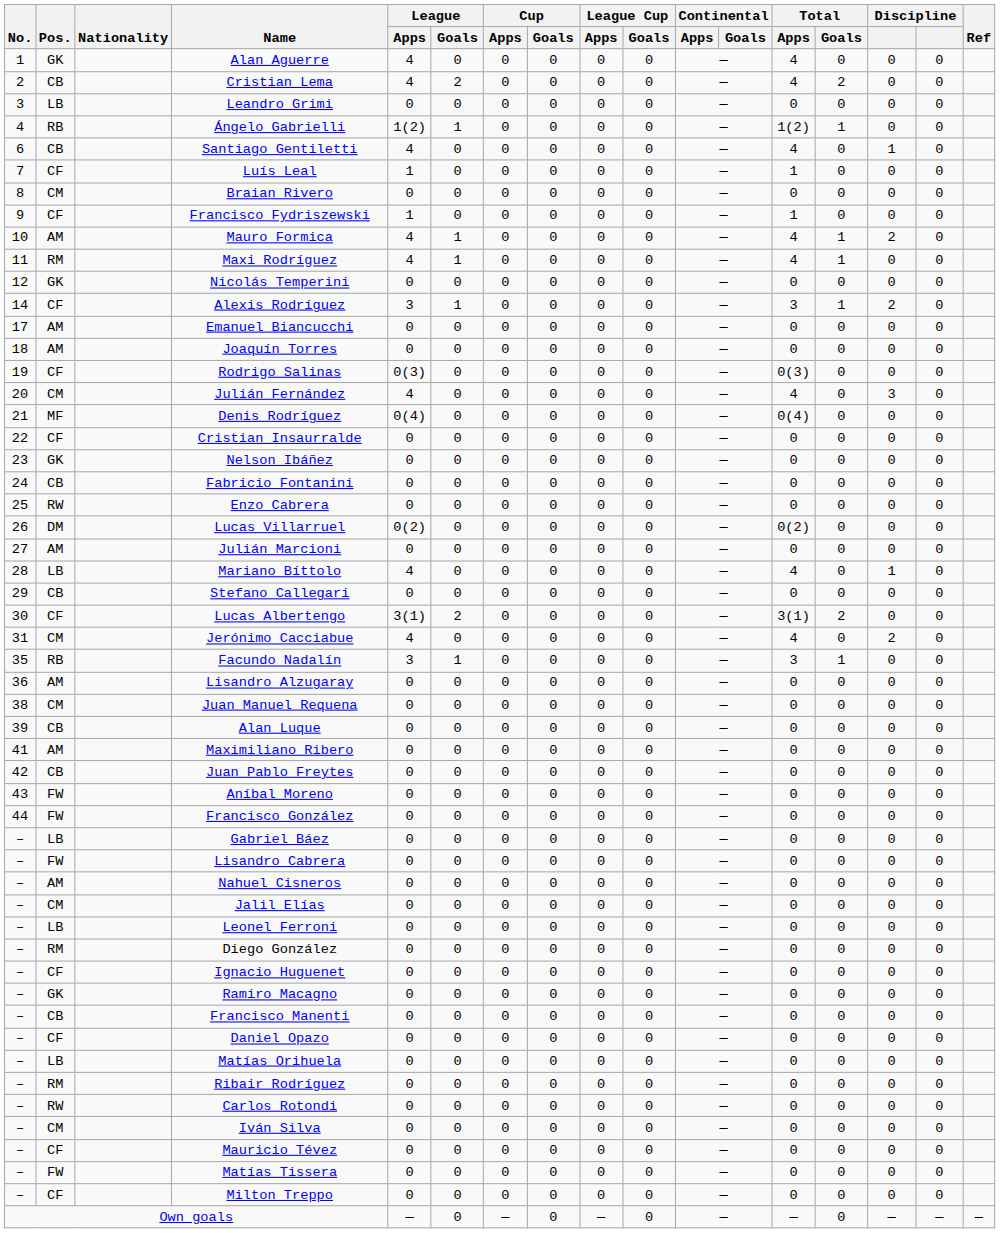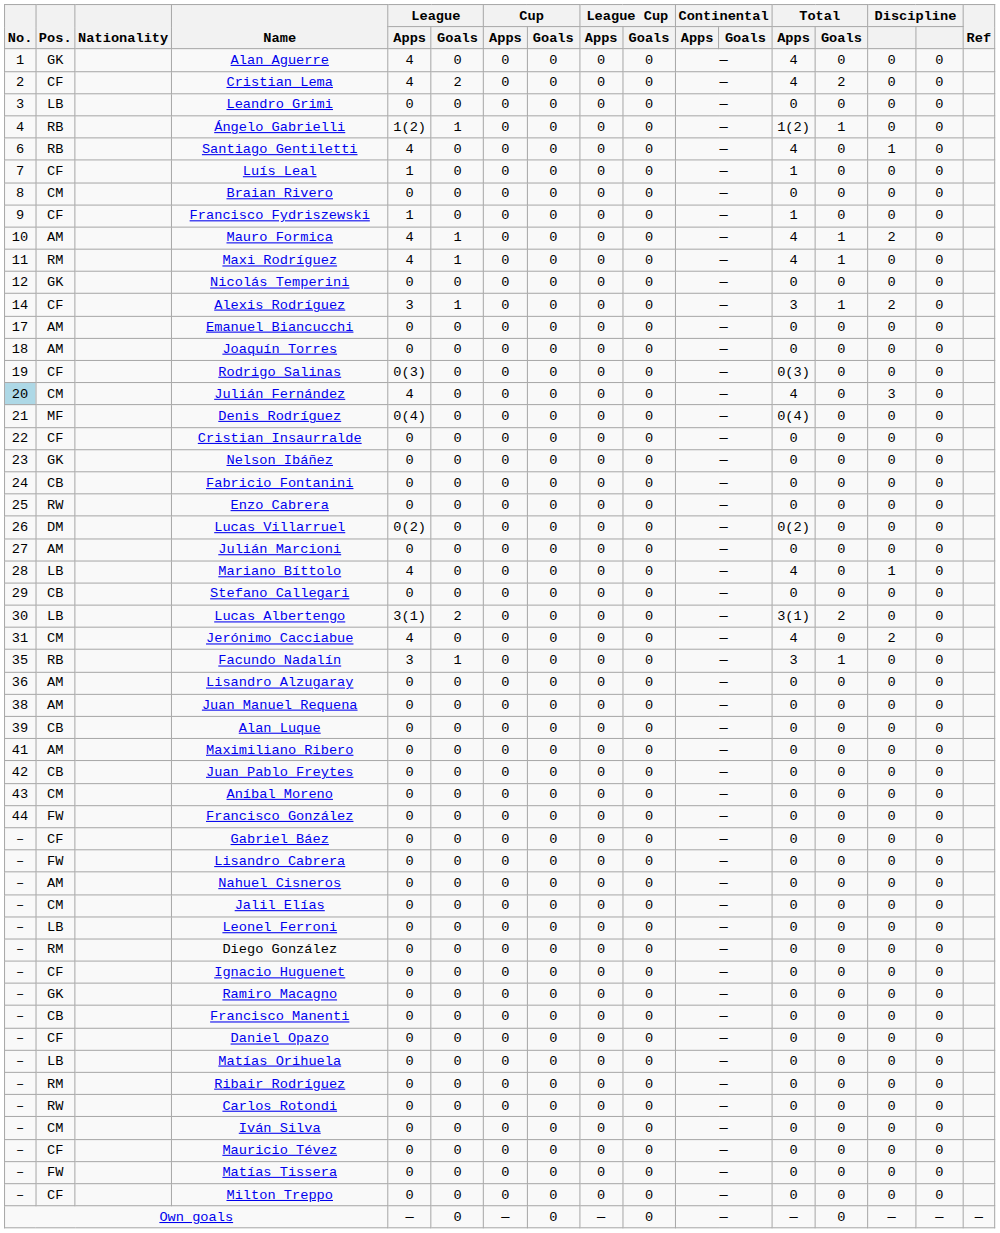 <table class="wikitable" style="text-align:center">
 <tr>
 <th rowspan="2" valign="bottom">No.</th>
 <th rowspan="2" valign="bottom">Pos.</th>
 <th rowspan="2" valign="bottom">Nationality</th>
 <th rowspan="2" valign="bottom" width="200">Name</th>
 <th colspan="2" width="85">League</th>
 <th colspan="2" width="85">Cup</th>
 <th colspan="2" width="85">League Cup</th>
 <th colspan="2" width="85">Continental</th>
 <th colspan="2" width="85">Total</th>
 <th colspan="2" width="85">Discipline</th>
 <th rowspan="2" valign="bottom">Ref</th>
 </tr>
 <tr>
 <th>Apps</th>
 <th>Goals</th>
 <th>Apps</th>
 <th>Goals</th>
 <th>Apps</th>
 <th>Goals</th>
 <th>Apps</th>
 <th>Goals</th>
 <th>Apps</th>
 <th>Goals</th>
 <th></th>
 <th></th>
 </tr>
 <tr>
 <td align="center">1</td>
 <td align="center">GK</td>
 <td align="center"></td>
 <td align="center"><a href='#'>Alan Aguerre</a></td>
 <td>4</td>
 <td>0</td>
 <td>0</td>
 <td>0</td>
 <td>0</td>
 <td>0</td>
 <td colspan="2">—</td>
 <td>4</td>
 <td>0</td>
 <td>0</td>
 <td>0</td>
 <td></td>
 </tr>
 <tr>
 <td align="center">2</td>
-<td align="center">CB</td>
+<td align="center">CF</td>
 <td align="center"></td>
 <td align="center"><a href='#'>Cristian Lema</a></td>
 <td>4</td>
 <td>2</td>
 <td>0</td>
 <td>0</td>
 <td>0</td>
 <td>0</td>
 <td colspan="2">—</td>
 <td>4</td>
 <td>2</td>
 <td>0</td>
 <td>0</td>
 <td></td>
 </tr>
 <tr>
 <td align="center">3</td>
 <td align="center">LB</td>
 <td align="center"></td>
 <td align="center"><a href='#'>Leandro Grimi</a></td>
 <td>0</td>
 <td>0</td>
 <td>0</td>
 <td>0</td>
 <td>0</td>
 <td>0</td>
 <td colspan="2">—</td>
 <td>0</td>
 <td>0</td>
 <td>0</td>
 <td>0</td>
 <td></td>
 </tr>
 <tr>
 <td align="center">4</td>
 <td align="center">RB</td>
 <td align="center"></td>
 <td align="center"><a href='#'>Ángelo Gabrielli</a></td>
 <td>1(2)</td>
 <td>1</td>
 <td>0</td>
 <td>0</td>
 <td>0</td>
 <td>0</td>
 <td colspan="2">—</td>
 <td>1(2)</td>
 <td>1</td>
 <td>0</td>
 <td>0</td>
 <td></td>
 </tr>
 <tr>
 <td align="center">6</td>
-<td align="center">CB</td>
+<td align="center">RB</td>
 <td align="center"></td>
 <td align="center"><a href='#'>Santiago Gentiletti</a></td>
 <td>4</td>
 <td>0</td>
 <td>0</td>
 <td>0</td>
 <td>0</td>
 <td>0</td>
 <td colspan="2">—</td>
 <td>4</td>
 <td>0</td>
 <td>1</td>
 <td>0</td>
 <td></td>
 </tr>
 <tr>
 <td align="center">7</td>
 <td align="center">CF</td>
 <td align="center"></td>
 <td align="center"><a href='#'>Luís Leal</a></td>
 <td>1</td>
 <td>0</td>
 <td>0</td>
 <td>0</td>
 <td>0</td>
 <td>0</td>
 <td colspan="2">—</td>
 <td>1</td>
 <td>0</td>
 <td>0</td>
 <td>0</td>
 <td></td>
 </tr>
 <tr>
 <td align="center">8</td>
 <td align="center">CM</td>
 <td align="center"></td>
 <td align="center"><a href='#'>Braian Rivero</a></td>
 <td>0</td>
 <td>0</td>
 <td>0</td>
 <td>0</td>
 <td>0</td>
 <td>0</td>
 <td colspan="2">—</td>
 <td>0</td>
 <td>0</td>
 <td>0</td>
 <td>0</td>
 <td></td>
 </tr>
 <tr>
 <td align="center">9</td>
 <td align="center">CF</td>
 <td align="center"></td>
 <td align="center"><a href='#'>Francisco Fydriszewski</a></td>
 <td>1</td>
 <td>0</td>
 <td>0</td>
 <td>0</td>
 <td>0</td>
 <td>0</td>
 <td colspan="2">—</td>
 <td>1</td>
 <td>0</td>
 <td>0</td>
 <td>0</td>
 <td></td>
 </tr>
 <tr>
 <td align="center">10</td>
 <td align="center">AM</td>
 <td align="center"></td>
 <td align="center"><a href='#'>Mauro Formica</a></td>
 <td>4</td>
 <td>1</td>
 <td>0</td>
 <td>0</td>
 <td>0</td>
 <td>0</td>
 <td colspan="2">—</td>
 <td>4</td>
 <td>1</td>
 <td>2</td>
 <td>0</td>
 <td></td>
 </tr>
 <tr>
 <td align="center">11</td>
 <td align="center">RM</td>
 <td align="center"></td>
 <td align="center"><a href='#'>Maxi Rodríguez</a></td>
 <td>4</td>
 <td>1</td>
 <td>0</td>
 <td>0</td>
 <td>0</td>
 <td>0</td>
 <td colspan="2">—</td>
 <td>4</td>
 <td>1</td>
 <td>0</td>
 <td>0</td>
 <td></td>
 </tr>
 <tr>
 <td align="center">12</td>
 <td align="center">GK</td>
 <td align="center"></td>
 <td align="center"><a href='#'>Nicolás Temperini</a></td>
 <td>0</td>
 <td>0</td>
 <td>0</td>
 <td>0</td>
 <td>0</td>
 <td>0</td>
 <td colspan="2">—</td>
 <td>0</td>
 <td>0</td>
 <td>0</td>
 <td>0</td>
 <td></td>
 </tr>
 <tr>
 <td align="center">14</td>
 <td align="center">CF</td>
 <td align="center"></td>
 <td align="center"><a href='#'>Alexis Rodríguez</a></td>
 <td>3</td>
 <td>1</td>
 <td>0</td>
 <td>0</td>
 <td>0</td>
 <td>0</td>
 <td colspan="2">—</td>
 <td>3</td>
 <td>1</td>
 <td>2</td>
 <td>0</td>
 <td></td>
 </tr>
 <tr>
 <td align="center">17</td>
 <td align="center">AM</td>
 <td align="center"></td>
 <td align="center"><a href='#'>Emanuel Biancucchi</a></td>
 <td>0</td>
 <td>0</td>
 <td>0</td>
 <td>0</td>
 <td>0</td>
 <td>0</td>
 <td colspan="2">—</td>
 <td>0</td>
 <td>0</td>
 <td>0</td>
 <td>0</td>
 <td></td>
 </tr>
 <tr>
 <td align="center">18</td>
 <td align="center">AM</td>
 <td align="center"></td>
 <td align="center"><a href='#'>Joaquín Torres</a></td>
 <td>0</td>
 <td>0</td>
 <td>0</td>
 <td>0</td>
 <td>0</td>
 <td>0</td>
 <td colspan="2">—</td>
 <td>0</td>
 <td>0</td>
 <td>0</td>
 <td>0</td>
 <td></td>
 </tr>
 <tr>
 <td align="center">19</td>
 <td align="center">CF</td>
 <td align="center"></td>
 <td align="center"><a href='#'>Rodrigo Salinas</a></td>
 <td>0(3)</td>
 <td>0</td>
 <td>0</td>
 <td>0</td>
 <td>0</td>
 <td>0</td>
 <td colspan="2">—</td>
 <td>0(3)</td>
 <td>0</td>
 <td>0</td>
 <td>0</td>
 <td></td>
 </tr>
 <tr>
-<td align="center">20</td>
+<td align="center" style="background: lightblue;">20</td>
 <td align="center">CM</td>
 <td align="center"></td>
 <td align="center"><a href='#'>Julián Fernández</a></td>
 <td>4</td>
 <td>0</td>
 <td>0</td>
 <td>0</td>
 <td>0</td>
 <td>0</td>
 <td colspan="2">—</td>
 <td>4</td>
 <td>0</td>
 <td>3</td>
 <td>0</td>
 <td></td>
 </tr>
 <tr>
 <td align="center">21</td>
 <td align="center">MF</td>
 <td align="center"></td>
 <td align="center"><a href='#'>Denis Rodríguez</a></td>
 <td>0(4)</td>
 <td>0</td>
 <td>0</td>
 <td>0</td>
 <td>0</td>
 <td>0</td>
 <td colspan="2">—</td>
 <td>0(4)</td>
 <td>0</td>
 <td>0</td>
 <td>0</td>
 <td></td>
 </tr>
 <tr>
 <td align="center">22</td>
 <td align="center">CF</td>
 <td align="center"></td>
 <td align="center"><a href='#'>Cristian Insaurralde</a></td>
 <td>0</td>
 <td>0</td>
 <td>0</td>
 <td>0</td>
 <td>0</td>
 <td>0</td>
 <td colspan="2">—</td>
 <td>0</td>
 <td>0</td>
 <td>0</td>
 <td>0</td>
 <td></td>
 </tr>
 <tr>
 <td align="center">23</td>
 <td align="center">GK</td>
 <td align="center"></td>
 <td align="center"><a href='#'>Nelson Ibáñez</a></td>
 <td>0</td>
 <td>0</td>
 <td>0</td>
 <td>0</td>
 <td>0</td>
 <td>0</td>
 <td colspan="2">—</td>
 <td>0</td>
 <td>0</td>
 <td>0</td>
 <td>0</td>
 <td></td>
 </tr>
 <tr>
 <td align="center">24</td>
 <td align="center">CB</td>
 <td align="center"></td>
 <td align="center"><a href='#'>Fabricio Fontanini</a></td>
 <td>0</td>
 <td>0</td>
 <td>0</td>
 <td>0</td>
 <td>0</td>
 <td>0</td>
 <td colspan="2">—</td>
 <td>0</td>
 <td>0</td>
 <td>0</td>
 <td>0</td>
 <td></td>
 </tr>
 <tr>
 <td align="center">25</td>
 <td align="center">RW</td>
 <td align="center"></td>
 <td align="center"><a href='#'>Enzo Cabrera</a></td>
 <td>0</td>
 <td>0</td>
 <td>0</td>
 <td>0</td>
 <td>0</td>
 <td>0</td>
 <td colspan="2">—</td>
 <td>0</td>
 <td>0</td>
 <td>0</td>
 <td>0</td>
 <td></td>
 </tr>
 <tr>
 <td align="center">26</td>
 <td align="center">DM</td>
 <td align="center"></td>
 <td align="center"><a href='#'>Lucas Villarruel</a></td>
 <td>0(2)</td>
 <td>0</td>
 <td>0</td>
 <td>0</td>
 <td>0</td>
 <td>0</td>
 <td colspan="2">—</td>
 <td>0(2)</td>
 <td>0</td>
 <td>0</td>
 <td>0</td>
 <td></td>
 </tr>
 <tr>
 <td align="center">27</td>
 <td align="center">AM</td>
 <td align="center"></td>
 <td align="center"><a href='#'>Julián Marcioni</a></td>
 <td>0</td>
 <td>0</td>
 <td>0</td>
 <td>0</td>
 <td>0</td>
 <td>0</td>
 <td colspan="2">—</td>
 <td>0</td>
 <td>0</td>
 <td>0</td>
 <td>0</td>
 <td></td>
 </tr>
 <tr>
 <td align="center">28</td>
 <td align="center">LB</td>
 <td align="center"></td>
 <td align="center"><a href='#'>Mariano Bíttolo</a></td>
 <td>4</td>
 <td>0</td>
 <td>0</td>
 <td>0</td>
 <td>0</td>
 <td>0</td>
 <td colspan="2">—</td>
 <td>4</td>
 <td>0</td>
 <td>1</td>
 <td>0</td>
 <td></td>
 </tr>
 <tr>
 <td align="center">29</td>
 <td align="center">CB</td>
 <td align="center"></td>
 <td align="center"><a href='#'>Stefano Callegari</a></td>
 <td>0</td>
 <td>0</td>
 <td>0</td>
 <td>0</td>
 <td>0</td>
 <td>0</td>
 <td colspan="2">—</td>
 <td>0</td>
 <td>0</td>
 <td>0</td>
 <td>0</td>
 <td></td>
 </tr>
 <tr>
 <td align="center">30</td>
-<td align="center">CF</td>
+<td align="center">LB</td>
 <td align="center"></td>
 <td align="center"><a href='#'>Lucas Albertengo</a></td>
 <td>3(1)</td>
 <td>2</td>
 <td>0</td>
 <td>0</td>
 <td>0</td>
 <td>0</td>
 <td colspan="2">—</td>
 <td>3(1)</td>
 <td>2</td>
 <td>0</td>
 <td>0</td>
 <td></td>
 </tr>
 <tr>
 <td align="center">31</td>
 <td align="center">CM</td>
 <td align="center"></td>
 <td align="center"><a href='#'>Jerónimo Cacciabue</a></td>
 <td>4</td>
 <td>0</td>
 <td>0</td>
 <td>0</td>
 <td>0</td>
 <td>0</td>
 <td colspan="2">—</td>
 <td>4</td>
 <td>0</td>
 <td>2</td>
 <td>0</td>
 <td></td>
 </tr>
 <tr>
 <td align="center">35</td>
 <td align="center">RB</td>
 <td align="center"></td>
 <td align="center"><a href='#'>Facundo Nadalín</a></td>
 <td>3</td>
 <td>1</td>
 <td>0</td>
 <td>0</td>
 <td>0</td>
 <td>0</td>
 <td colspan="2">—</td>
 <td>3</td>
 <td>1</td>
 <td>0</td>
 <td>0</td>
 <td></td>
 </tr>
 <tr>
 <td align="center">36</td>
 <td align="center">AM</td>
 <td align="center"></td>
 <td align="center"><a href='#'>Lisandro Alzugaray</a></td>
 <td>0</td>
 <td>0</td>
 <td>0</td>
 <td>0</td>
 <td>0</td>
 <td>0</td>
 <td colspan="2">—</td>
 <td>0</td>
 <td>0</td>
 <td>0</td>
 <td>0</td>
 <td></td>
 </tr>
 <tr>
 <td align="center">38</td>
-<td align="center">CM</td>
+<td align="center">AM</td>
 <td align="center"></td>
 <td align="center"><a href='#'>Juan Manuel Requena</a></td>
 <td>0</td>
 <td>0</td>
 <td>0</td>
 <td>0</td>
 <td>0</td>
 <td>0</td>
 <td colspan="2">—</td>
 <td>0</td>
 <td>0</td>
 <td>0</td>
 <td>0</td>
 <td></td>
 </tr>
 <tr>
 <td align="center">39</td>
 <td align="center">CB</td>
 <td align="center"></td>
 <td align="center"><a href='#'>Alan Luque</a></td>
 <td>0</td>
 <td>0</td>
 <td>0</td>
 <td>0</td>
 <td>0</td>
 <td>0</td>
 <td colspan="2">—</td>
 <td>0</td>
 <td>0</td>
 <td>0</td>
 <td>0</td>
 <td></td>
 </tr>
 <tr>
 <td align="center">41</td>
 <td align="center">AM</td>
 <td align="center"></td>
 <td align="center"><a href='#'>Maximiliano Ribero</a></td>
 <td>0</td>
 <td>0</td>
 <td>0</td>
 <td>0</td>
 <td>0</td>
 <td>0</td>
 <td colspan="2">—</td>
 <td>0</td>
 <td>0</td>
 <td>0</td>
 <td>0</td>
 <td></td>
 </tr>
 <tr>
 <td align="center">42</td>
 <td align="center">CB</td>
 <td align="center"></td>
 <td align="center"><a href='#'>Juan Pablo Freytes</a></td>
 <td>0</td>
 <td>0</td>
 <td>0</td>
 <td>0</td>
 <td>0</td>
 <td>0</td>
 <td colspan="2">—</td>
 <td>0</td>
 <td>0</td>
 <td>0</td>
 <td>0</td>
 <td></td>
 </tr>
 <tr>
 <td align="center">43</td>
-<td align="center">FW</td>
+<td align="center">CM</td>
 <td align="center"></td>
 <td align="center"><a href='#'>Aníbal Moreno</a></td>
 <td>0</td>
 <td>0</td>
 <td>0</td>
 <td>0</td>
 <td>0</td>
 <td>0</td>
 <td colspan="2">—</td>
 <td>0</td>
 <td>0</td>
 <td>0</td>
 <td>0</td>
 <td></td>
 </tr>
 <tr>
 <td align="center">44</td>
 <td align="center">FW</td>
 <td align="center"></td>
 <td align="center"><a href='#'>Francisco González</a></td>
 <td>0</td>
 <td>0</td>
 <td>0</td>
 <td>0</td>
 <td>0</td>
 <td>0</td>
 <td colspan="2">—</td>
 <td>0</td>
 <td>0</td>
 <td>0</td>
 <td>0</td>
 <td></td>
 </tr>
 <tr>
 <td align="center">–</td>
-<td align="center">LB</td>
+<td align="center">CF</td>
 <td align="center"></td>
 <td align="center"><a href='#'>Gabriel Báez</a></td>
 <td>0</td>
 <td>0</td>
 <td>0</td>
 <td>0</td>
 <td>0</td>
 <td>0</td>
 <td colspan="2">—</td>
 <td>0</td>
 <td>0</td>
 <td>0</td>
 <td>0</td>
 <td></td>
 </tr>
 <tr>
 <td align="center">–</td>
 <td align="center">FW</td>
 <td align="center"></td>
 <td align="center"><a href='#'>Lisandro Cabrera</a></td>
 <td>0</td>
 <td>0</td>
 <td>0</td>
 <td>0</td>
 <td>0</td>
 <td>0</td>
 <td colspan="2">—</td>
 <td>0</td>
 <td>0</td>
 <td>0</td>
 <td>0</td>
 <td></td>
 </tr>
 <tr>
 <td align="center">–</td>
 <td align="center">AM</td>
 <td align="center"></td>
 <td align="center"><a href='#'>Nahuel Cisneros</a></td>
 <td>0</td>
 <td>0</td>
 <td>0</td>
 <td>0</td>
 <td>0</td>
 <td>0</td>
 <td colspan="2">—</td>
 <td>0</td>
 <td>0</td>
 <td>0</td>
 <td>0</td>
 <td></td>
 </tr>
 <tr>
 <td align="center">–</td>
 <td align="center">CM</td>
 <td align="center"></td>
 <td align="center"><a href='#'>Jalil Elías</a></td>
 <td>0</td>
 <td>0</td>
 <td>0</td>
 <td>0</td>
 <td>0</td>
 <td>0</td>
 <td colspan="2">—</td>
 <td>0</td>
 <td>0</td>
 <td>0</td>
 <td>0</td>
 <td></td>
 </tr>
 <tr>
 <td align="center">–</td>
 <td align="center">LB</td>
 <td align="center"></td>
 <td align="center"><a href='#'>Leonel Ferroni</a></td>
 <td>0</td>
 <td>0</td>
 <td>0</td>
 <td>0</td>
 <td>0</td>
 <td>0</td>
 <td colspan="2">—</td>
 <td>0</td>
 <td>0</td>
 <td>0</td>
 <td>0</td>
 <td></td>
 </tr>
 <tr>
 <td align="center">–</td>
 <td align="center">RM</td>
 <td align="center"></td>
 <td align="center">Diego González</td>
 <td>0</td>
 <td>0</td>
 <td>0</td>
 <td>0</td>
 <td>0</td>
 <td>0</td>
 <td colspan="2">—</td>
 <td>0</td>
 <td>0</td>
 <td>0</td>
 <td>0</td>
 <td></td>
 </tr>
 <tr>
 <td align="center">–</td>
 <td align="center">CF</td>
 <td align="center"></td>
 <td align="center"><a href='#'>Ignacio Huguenet</a></td>
 <td>0</td>
 <td>0</td>
 <td>0</td>
 <td>0</td>
 <td>0</td>
 <td>0</td>
 <td colspan="2">—</td>
 <td>0</td>
 <td>0</td>
 <td>0</td>
 <td>0</td>
 <td></td>
 </tr>
 <tr>
 <td align="center">–</td>
 <td align="center">GK</td>
 <td align="center"></td>
 <td align="center"><a href='#'>Ramiro Macagno</a></td>
 <td>0</td>
 <td>0</td>
 <td>0</td>
 <td>0</td>
 <td>0</td>
 <td>0</td>
 <td colspan="2">—</td>
 <td>0</td>
 <td>0</td>
 <td>0</td>
 <td>0</td>
 <td></td>
 </tr>
 <tr>
 <td align="center">–</td>
 <td align="center">CB</td>
 <td align="center"></td>
 <td align="center"><a href='#'>Francisco Manenti</a></td>
 <td>0</td>
 <td>0</td>
 <td>0</td>
 <td>0</td>
 <td>0</td>
 <td>0</td>
 <td colspan="2">—</td>
 <td>0</td>
 <td>0</td>
 <td>0</td>
 <td>0</td>
 <td></td>
 </tr>
 <tr>
 <td align="center">–</td>
 <td align="center">CF</td>
 <td align="center"></td>
 <td align="center"><a href='#'>Daniel Opazo</a></td>
 <td>0</td>
 <td>0</td>
 <td>0</td>
 <td>0</td>
 <td>0</td>
 <td>0</td>
 <td colspan="2">—</td>
 <td>0</td>
 <td>0</td>
 <td>0</td>
 <td>0</td>
 <td></td>
 </tr>
 <tr>
 <td align="center">–</td>
 <td align="center">LB</td>
 <td align="center"></td>
 <td align="center"><a href='#'>Matías Orihuela</a></td>
 <td>0</td>
 <td>0</td>
 <td>0</td>
 <td>0</td>
 <td>0</td>
 <td>0</td>
 <td colspan="2">—</td>
 <td>0</td>
 <td>0</td>
 <td>0</td>
 <td>0</td>
 <td></td>
 </tr>
 <tr>
 <td align="center">–</td>
 <td align="center">RM</td>
 <td align="center"></td>
 <td align="center"><a href='#'>Ribair Rodríguez</a></td>
 <td>0</td>
 <td>0</td>
 <td>0</td>
 <td>0</td>
 <td>0</td>
 <td>0</td>
 <td colspan="2">—</td>
 <td>0</td>
 <td>0</td>
 <td>0</td>
 <td>0</td>
 <td></td>
 </tr>
 <tr>
 <td align="center">–</td>
 <td align="center">RW</td>
 <td align="center"></td>
 <td align="center"><a href='#'>Carlos Rotondi</a></td>
 <td>0</td>
 <td>0</td>
 <td>0</td>
 <td>0</td>
 <td>0</td>
 <td>0</td>
 <td colspan="2">—</td>
 <td>0</td>
 <td>0</td>
 <td>0</td>
 <td>0</td>
 <td></td>
 </tr>
 <tr>
 <td align="center">–</td>
 <td align="center">CM</td>
 <td align="center"></td>
 <td align="center"><a href='#'>Iván Silva</a></td>
 <td>0</td>
 <td>0</td>
 <td>0</td>
 <td>0</td>
 <td>0</td>
 <td>0</td>
 <td colspan="2">—</td>
 <td>0</td>
 <td>0</td>
 <td>0</td>
 <td>0</td>
 <td></td>
 </tr>
 <tr>
 <td align="center">–</td>
 <td align="center">CF</td>
 <td align="center"></td>
 <td align="center"><a href='#'>Mauricio Tévez</a></td>
 <td>0</td>
 <td>0</td>
 <td>0</td>
 <td>0</td>
 <td>0</td>
 <td>0</td>
 <td colspan="2">—</td>
 <td>0</td>
 <td>0</td>
 <td>0</td>
 <td>0</td>
 <td></td>
 </tr>
 <tr>
 <td align="center">–</td>
 <td align="center">FW</td>
 <td align="center"></td>
 <td align="center"><a href='#'>Matías Tissera</a></td>
 <td>0</td>
 <td>0</td>
 <td>0</td>
 <td>0</td>
 <td>0</td>
 <td>0</td>
 <td colspan="2">—</td>
 <td>0</td>
 <td>0</td>
 <td>0</td>
 <td>0</td>
 <td></td>
 </tr>
 <tr>
 <td align="center">–</td>
 <td align="center">CF</td>
 <td align="center"></td>
 <td align="center"><a href='#'>Milton Treppo</a></td>
 <td>0</td>
 <td>0</td>
 <td>0</td>
 <td>0</td>
 <td>0</td>
 <td>0</td>
 <td colspan="2">—</td>
 <td>0</td>
 <td>0</td>
 <td>0</td>
 <td>0</td>
 <td></td>
 </tr>
 <tr>
 <td colspan="4" align="center"><a href='#'>Own goals</a></td>
 <td>—</td>
 <td>0</td>
 <td>—</td>
 <td>0</td>
 <td>—</td>
 <td>0</td>
 <td colspan="2">—</td>
 <td>—</td>
 <td>0</td>
 <td>—</td>
 <td>—</td>
 <td>—<br></td>
 </tr>
 </table>
